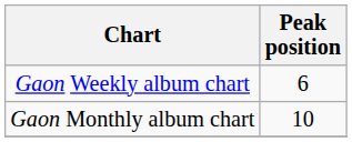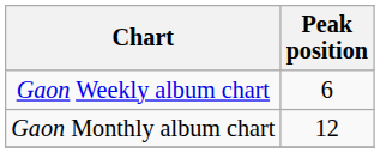 <table class="wikitable sortable" style="text-align:center;">
 <tr>
 <th>Chart</th>
 <th>Peak <br> position</th>
 </tr>
 <tr>
 <td><em><a href='#'>Gaon</a></em> <a href='#'>Weekly album chart</a></td>
 <td align=center>6</td>
 </tr>
 <tr>
 <td><em>Gaon</em> Monthly album chart</td>
-<td align=center>10</td>
+<td align=center>12</td>
 </tr>
 <tr>
 </tr>
 </table>
